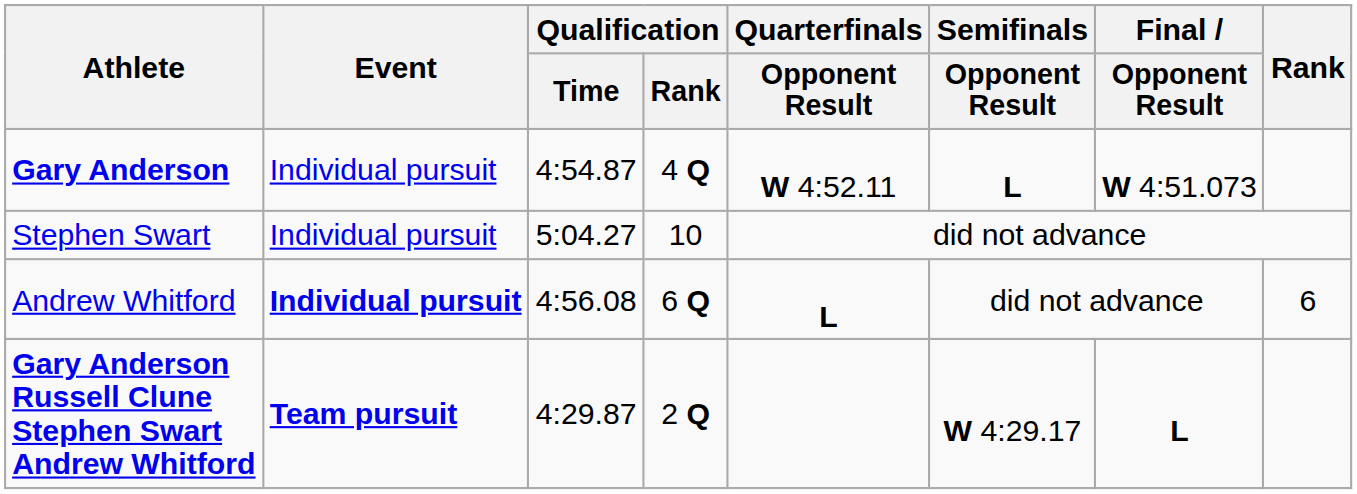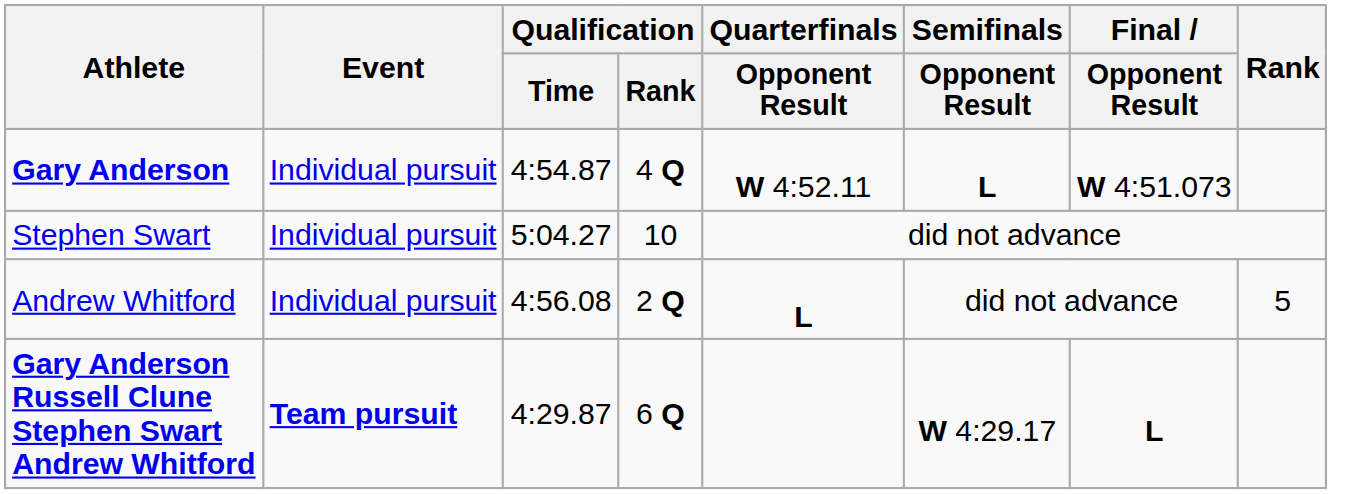 <table class="wikitable" style="font-size:90%;text-align:center;">
 <tr>
 <th rowspan=2>Athlete</th>
 <th rowspan=2>Event</th>
 <th colspan=2>Qualification</th>
 <th>Quarterfinals</th>
 <th>Semifinals</th>
 <th>Final / </th>
 <th rowspan=2>Rank</th>
 </tr>
 <tr style="font-size:95%">
 <th>Time</th>
 <th>Rank</th>
 <th>Opponent<br>Result</th>
 <th>Opponent<br>Result</th>
 <th>Opponent<br>Result</th>
 </tr>
 <tr>
 <td style="text-align:left;"><strong><a href='#'>Gary Anderson</a></strong></td>
 <td style="text-align:left;"><a href='#'>Individual pursuit</a></td>
 <td>4:54.87</td>
 <td>4 <strong>Q</strong></td>
 <td><br><strong>W</strong> 4:52.11</td>
 <td><br><strong>L</strong></td>
 <td><br><strong>W</strong> 4:51.073</td>
 <td></td>
 </tr>
 <tr>
 <td style="text-align:left;"><a href='#'>Stephen Swart</a></td>
 <td style="text-align:left;"><a href='#'>Individual pursuit</a></td>
 <td>5:04.27</td>
 <td>10</td>
 <td colspan=4>did not advance</td>
 </tr>
 <tr>
 <td style="text-align:left;"><a href='#'>Andrew Whitford</a></td>
-<td style="text-align:left;"><strong><a href='#'>Individual pursuit</a></strong></td>
+<td style="text-align:left;"><a href='#'>Individual pursuit</a></td>
 <td>4:56.08</td>
-<td>6 <strong>Q</strong></td>
+<td>2 <strong>Q</strong></td>
 <td><br><strong>L</strong></td>
 <td colspan=2>did not advance</td>
-<td>6</td>
+<td>5</td>
 </tr>
 <tr>
 <td style="text-align:left;"><strong><a href='#'>Gary Anderson</a><br><a href='#'>Russell Clune</a><br><a href='#'>Stephen Swart</a><br><a href='#'>Andrew Whitford</a></strong></td>
 <td style="text-align:left;"><strong><a href='#'>Team pursuit</a></strong></td>
 <td>4:29.87</td>
-<td>2 <strong>Q</strong></td>
+<td>6 <strong>Q</strong></td>
 <td></td>
 <td><br><strong>W</strong> 4:29.17</td>
 <td><br><strong>L</strong></td>
 <td></td>
 </tr>
 </table>
